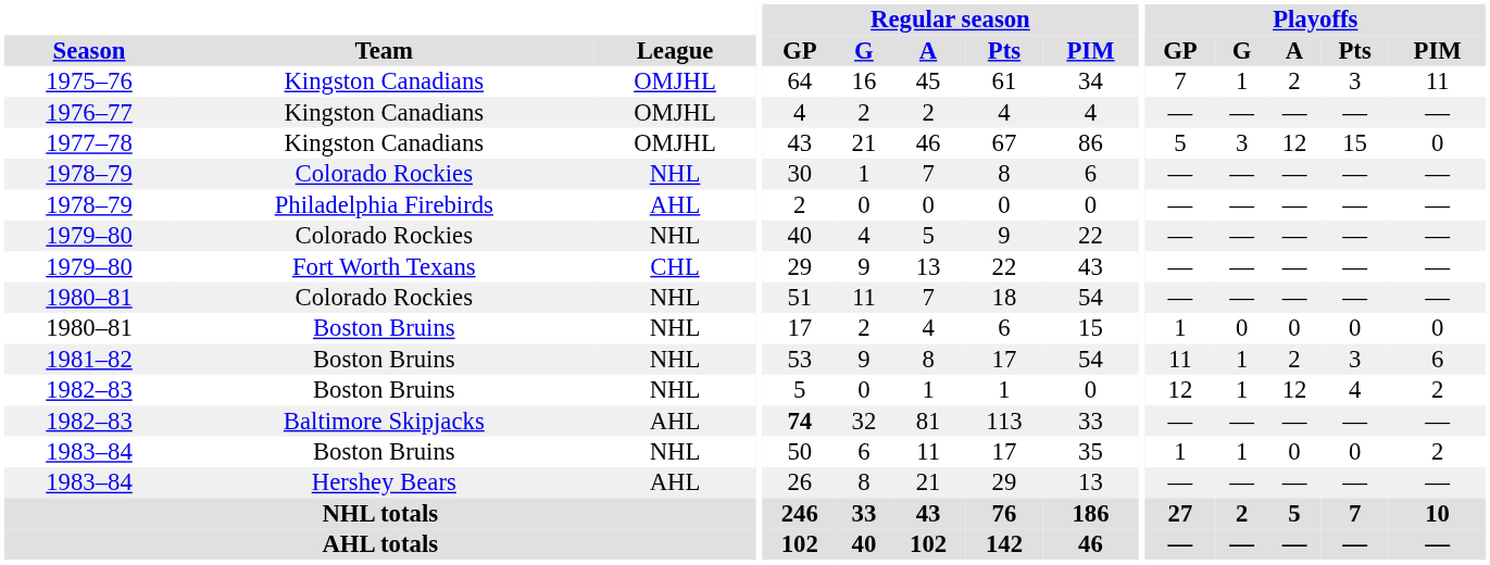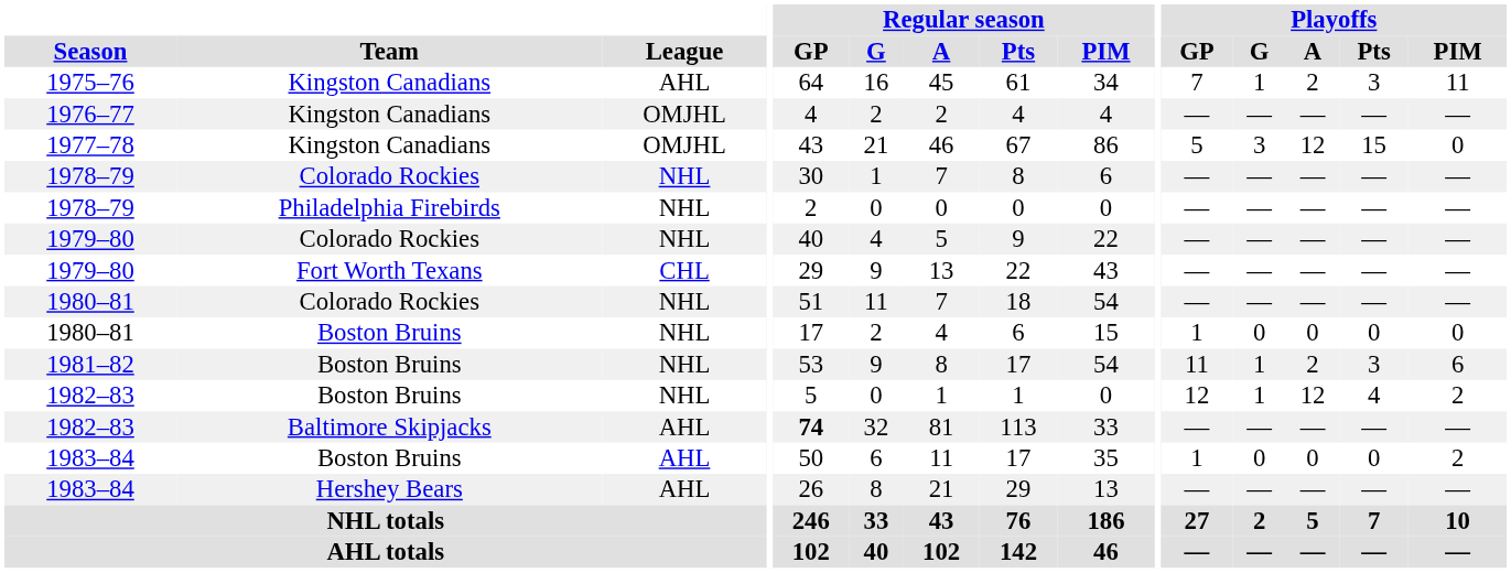 <table border="0" cellpadding="1" cellspacing="0" style="text-align:center; width:60em">
 <tr bgcolor="#e0e0e0">
 <th colspan="3" bgcolor="#ffffff"></th>
 <th rowspan="99" bgcolor="#ffffff"></th>
 <th colspan="5"><a href='#'>Regular season</a></th>
 <th rowspan="99" bgcolor="#ffffff"></th>
 <th colspan="5"><a href='#'>Playoffs</a></th>
 </tr>
 <tr bgcolor="#e0e0e0">
 <th><a href='#'>Season</a></th>
 <th>Team</th>
 <th>League</th>
 <th>GP</th>
 <th><a href='#'>G</a></th>
 <th><a href='#'>A</a></th>
 <th><a href='#'>Pts</a></th>
 <th><a href='#'>PIM</a></th>
 <th>GP</th>
 <th>G</th>
 <th>A</th>
 <th>Pts</th>
 <th>PIM</th>
 </tr>
 <tr>
 <td><a href='#'>1975–76</a></td>
 <td><a href='#'>Kingston Canadians</a></td>
-<td><a href='#'>OMJHL</a></td>
+<td>AHL</td>
 <td>64</td>
 <td>16</td>
 <td>45</td>
 <td>61</td>
 <td>34</td>
 <td>7</td>
 <td>1</td>
 <td>2</td>
 <td>3</td>
 <td>11</td>
 </tr>
 <tr bgcolor="#f0f0f0">
 <td><a href='#'>1976–77</a></td>
 <td>Kingston Canadians</td>
 <td>OMJHL</td>
 <td>4</td>
 <td>2</td>
 <td>2</td>
 <td>4</td>
 <td>4</td>
 <td>—</td>
 <td>—</td>
 <td>—</td>
 <td>—</td>
 <td>—</td>
 </tr>
 <tr>
 <td><a href='#'>1977–78</a></td>
 <td>Kingston Canadians</td>
 <td>OMJHL</td>
 <td>43</td>
 <td>21</td>
 <td>46</td>
 <td>67</td>
 <td>86</td>
 <td>5</td>
 <td>3</td>
 <td>12</td>
 <td>15</td>
 <td>0</td>
 </tr>
 <tr bgcolor="#f0f0f0">
 <td><a href='#'>1978–79</a></td>
 <td><a href='#'>Colorado Rockies</a></td>
 <td><a href='#'>NHL</a></td>
 <td>30</td>
 <td>1</td>
 <td>7</td>
 <td>8</td>
 <td>6</td>
 <td>—</td>
 <td>—</td>
 <td>—</td>
 <td>—</td>
 <td>—</td>
 </tr>
 <tr>
 <td><a href='#'>1978–79</a></td>
 <td><a href='#'>Philadelphia Firebirds</a></td>
-<td><a href='#'>AHL</a></td>
+<td>NHL</td>
 <td>2</td>
 <td>0</td>
 <td>0</td>
 <td>0</td>
 <td>0</td>
 <td>—</td>
 <td>—</td>
 <td>—</td>
 <td>—</td>
 <td>—</td>
 </tr>
 <tr bgcolor="#f0f0f0">
 <td><a href='#'>1979–80</a></td>
 <td>Colorado Rockies</td>
 <td>NHL</td>
 <td>40</td>
 <td>4</td>
 <td>5</td>
 <td>9</td>
 <td>22</td>
 <td>—</td>
 <td>—</td>
 <td>—</td>
 <td>—</td>
 <td>—</td>
 </tr>
 <tr>
 <td><a href='#'>1979–80</a></td>
 <td><a href='#'>Fort Worth Texans</a></td>
 <td><a href='#'>CHL</a></td>
 <td>29</td>
 <td>9</td>
 <td>13</td>
 <td>22</td>
 <td>43</td>
 <td>—</td>
 <td>—</td>
 <td>—</td>
 <td>—</td>
 <td>—</td>
 </tr>
 <tr bgcolor="#f0f0f0">
 <td><a href='#'>1980–81</a></td>
 <td>Colorado Rockies</td>
 <td>NHL</td>
 <td>51</td>
 <td>11</td>
 <td>7</td>
 <td>18</td>
 <td>54</td>
 <td>—</td>
 <td>—</td>
 <td>—</td>
 <td>—</td>
 <td>—</td>
 </tr>
 <tr>
 <td>1980–81</td>
 <td><a href='#'>Boston Bruins</a></td>
 <td>NHL</td>
 <td>17</td>
 <td>2</td>
 <td>4</td>
 <td>6</td>
 <td>15</td>
 <td>1</td>
 <td>0</td>
 <td>0</td>
 <td>0</td>
 <td>0</td>
 </tr>
 <tr bgcolor="#f0f0f0">
 <td><a href='#'>1981–82</a></td>
 <td>Boston Bruins</td>
 <td>NHL</td>
 <td>53</td>
 <td>9</td>
 <td>8</td>
 <td>17</td>
 <td>54</td>
 <td>11</td>
 <td>1</td>
 <td>2</td>
 <td>3</td>
 <td>6</td>
 </tr>
 <tr>
 <td><a href='#'>1982–83</a></td>
 <td>Boston Bruins</td>
 <td>NHL</td>
 <td>5</td>
 <td>0</td>
 <td>1</td>
 <td>1</td>
 <td>0</td>
 <td>12</td>
 <td>1</td>
 <td>12</td>
 <td>4</td>
 <td>2</td>
 </tr>
 <tr bgcolor="#f0f0f0">
 <td><a href='#'>1982–83</a></td>
 <td><a href='#'>Baltimore Skipjacks</a></td>
 <td>AHL</td>
 <td><strong>74</strong></td>
 <td>32</td>
 <td>81</td>
 <td>113</td>
 <td>33</td>
 <td>—</td>
 <td>—</td>
 <td>—</td>
 <td>—</td>
 <td>—</td>
 </tr>
 <tr>
 <td><a href='#'>1983–84</a></td>
 <td>Boston Bruins</td>
-<td>NHL</td>
+<td><a href='#'>AHL</a></td>
 <td>50</td>
 <td>6</td>
 <td>11</td>
 <td>17</td>
 <td>35</td>
 <td>1</td>
-<td>1</td>
+<td>0</td>
 <td>0</td>
 <td>0</td>
 <td>2</td>
 </tr>
 <tr bgcolor="#f0f0f0">
 <td><a href='#'>1983–84</a></td>
 <td><a href='#'>Hershey Bears</a></td>
 <td>AHL</td>
 <td>26</td>
 <td>8</td>
 <td>21</td>
 <td>29</td>
 <td>13</td>
 <td>—</td>
 <td>—</td>
 <td>—</td>
 <td>—</td>
 <td>—</td>
 </tr>
 <tr bgcolor="#e0e0e0">
 <th colspan="3">NHL totals</th>
 <th>246</th>
 <th>33</th>
 <th>43</th>
 <th>76</th>
 <th>186</th>
 <th>27</th>
 <th>2</th>
 <th>5</th>
 <th>7</th>
 <th>10</th>
 </tr>
 <tr bgcolor="#e0e0e0">
 <th colspan="3">AHL totals</th>
 <th>102</th>
 <th>40</th>
 <th>102</th>
 <th>142</th>
 <th>46</th>
 <th>—</th>
 <th>—</th>
 <th>—</th>
 <th>—</th>
 <th>—</th>
 </tr>
 </table>
